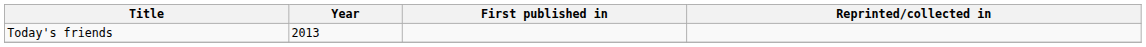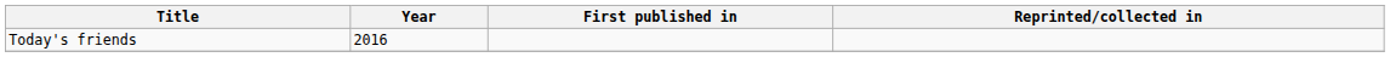 <table class='wikitable sortable' width='100%'>
 <tr>
 <th width='25%'>Title</th>
 <th width='10%'>Year</th>
 <th width='25%'>First published in</th>
 <th width='40%' class='unsortable'>Reprinted/collected in</th>
 </tr>
 <tr>
 <td>Today's friends</td>
-<td>2013</td>
+<td>2016</td>
 <td></td>
 <td></td>
 </tr>
 <tr>
 </tr>
 </table>
